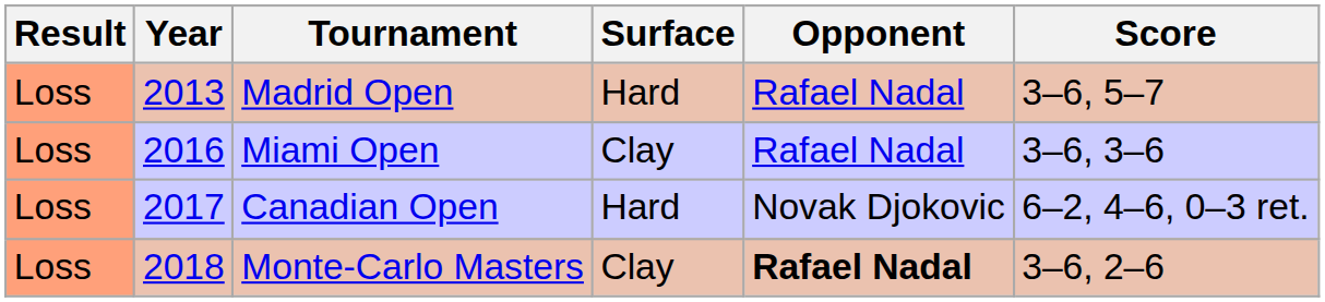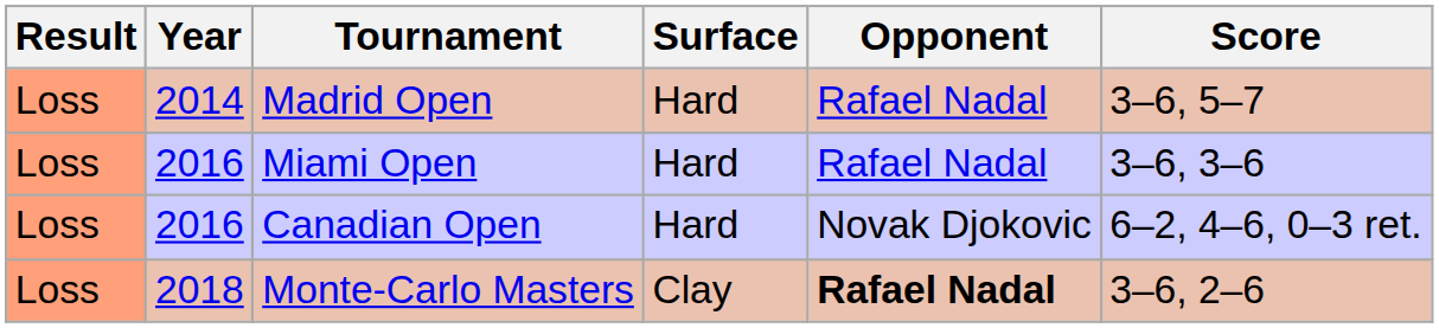 <table class="sortable wikitable">
 <tr>
 <th>Result</th>
 <th>Year</th>
 <th>Tournament</th>
 <th>Surface</th>
 <th>Opponent</th>
 <th>Score</th>
 </tr>
 <tr style="background:#ebc2af;">
 <td bgcolor=ffa07a>Loss</td>
-<td><a href='#'>2013</a></td>
+<td><a href='#'>2014</a></td>
 <td><a href='#'>Madrid Open</a></td>
 <td>Hard</td>
 <td> <a href='#'>Rafael Nadal</a></td>
 <td>3–6, 5–7</td>
 </tr>
 <tr style="background:#ccf;">
 <td bgcolor=ffa07a>Loss</td>
 <td><a href='#'>2016</a></td>
 <td><a href='#'>Miami Open</a></td>
-<td>Clay</td>
+<td>Hard</td>
 <td> <a href='#'>Rafael Nadal</a></td>
 <td>3–6, 3–6</td>
 </tr>
 <tr style="background:#ccf;">
 <td bgcolor=ffa07a>Loss</td>
-<td><a href='#'>2017</a></td>
+<td><a href='#'>2016</a></td>
 <td><a href='#'>Canadian Open</a></td>
 <td>Hard</td>
 <td> Novak Djokovic</td>
 <td>6–2, 4–6, 0–3 ret.</td>
 </tr>
 <tr style="background:#ebc2af;">
 <td bgcolor=ffa07a>Loss</td>
 <td><a href='#'>2018</a></td>
 <td><a href='#'>Monte-Carlo Masters</a></td>
 <td>Clay</td>
 <td><strong> Rafael Nadal</strong></td>
 <td>3–6, 2–6</td>
 </tr>
 </table>
